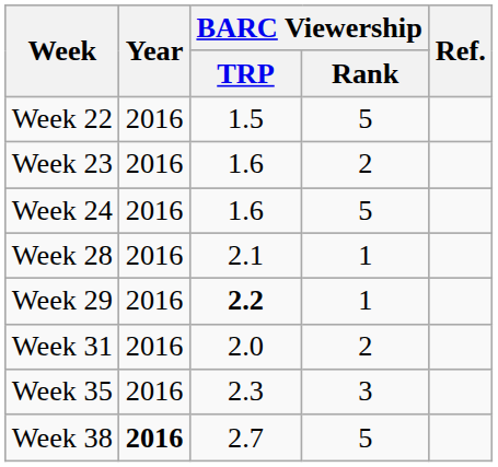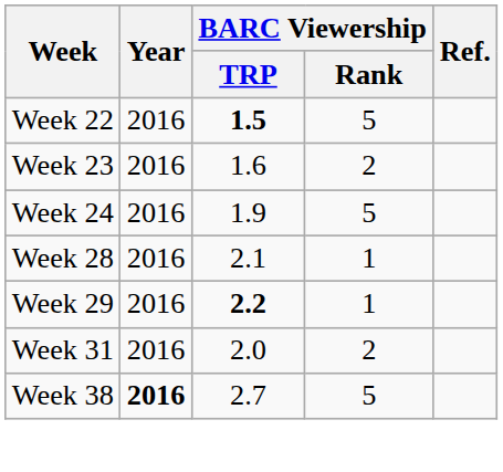 <table class="wikitable sortable" style="text-align:center">
 <tr>
 <th rowspan="2">Week</th>
 <th rowspan="2">Year</th>
 <th colspan="2"><a href='#'>BARC</a> Viewership</th>
 <th rowspan="2">Ref.</th>
 </tr>
 <tr>
 <th><a href='#'>TRP</a></th>
 <th>Rank</th>
 </tr>
 <tr>
 <td>Week 22</td>
 <td>2016</td>
-<td>1.5</td>
+<td><strong>1.5</strong></td>
 <td>5</td>
 <td></td>
 </tr>
 <tr>
 <td>Week 23</td>
 <td>2016</td>
 <td>1.6</td>
 <td>2</td>
 <td></td>
 </tr>
 <tr>
 <td>Week 24</td>
 <td>2016</td>
-<td>1.6</td>
+<td>1.9</td>
 <td>5</td>
 <td></td>
 </tr>
 <tr>
 <td>Week 28</td>
 <td>2016</td>
 <td>2.1</td>
 <td>1</td>
 <td></td>
 </tr>
 <tr>
 <td>Week 29</td>
 <td>2016</td>
 <td><strong>2.2</strong></td>
 <td>1</td>
 <td></td>
 </tr>
 <tr>
 <td>Week 31</td>
 <td>2016</td>
 <td>2.0</td>
 <td>2</td>
 <td></td>
 </tr>
 <tr>
-<td>Week 35</td>
-<td>2016</td>
-<td>2.3</td>
-<td>3</td>
-<td></td>
-</tr>
-<tr>
 <td>Week 38</td>
 <td><strong>2016</strong></td>
 <td>2.7</td>
 <td>5</td>
 <td></td>
 </tr>
 </table>
